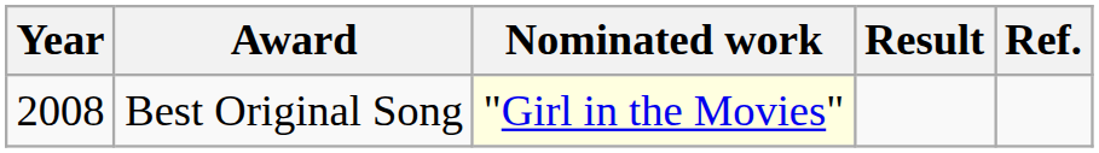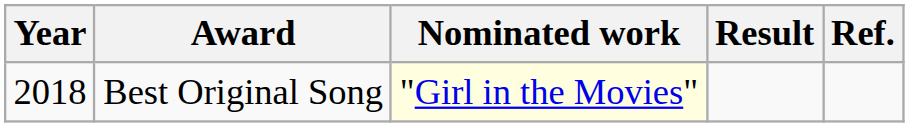 <table class="wikitable plainrowheaders">
 <tr>
 <th>Year</th>
 <th>Award</th>
 <th>Nominated work</th>
 <th>Result</th>
 <th>Ref.</th>
 </tr>
 <tr>
-<td>2008</td>
+<td>2018</td>
 <td>Best Original Song</td>
 <td style="background: lightyellow;">"<a href='#'>Girl in the Movies</a>"</td>
 <td></td>
 <td align="center"></td>
 </tr>
 </table>
